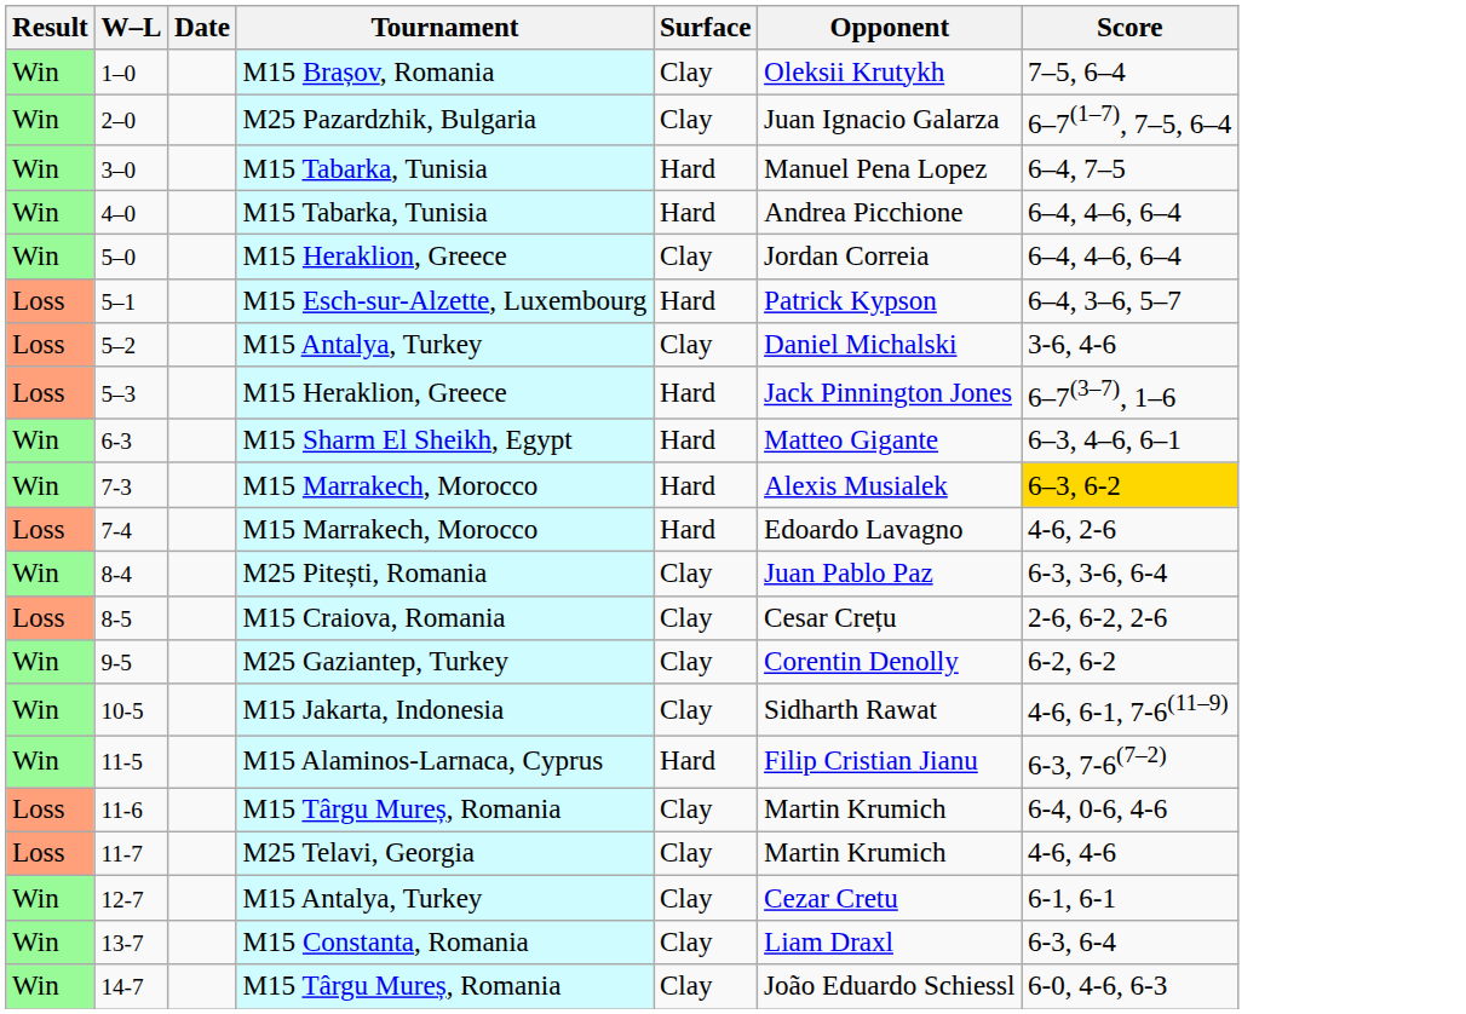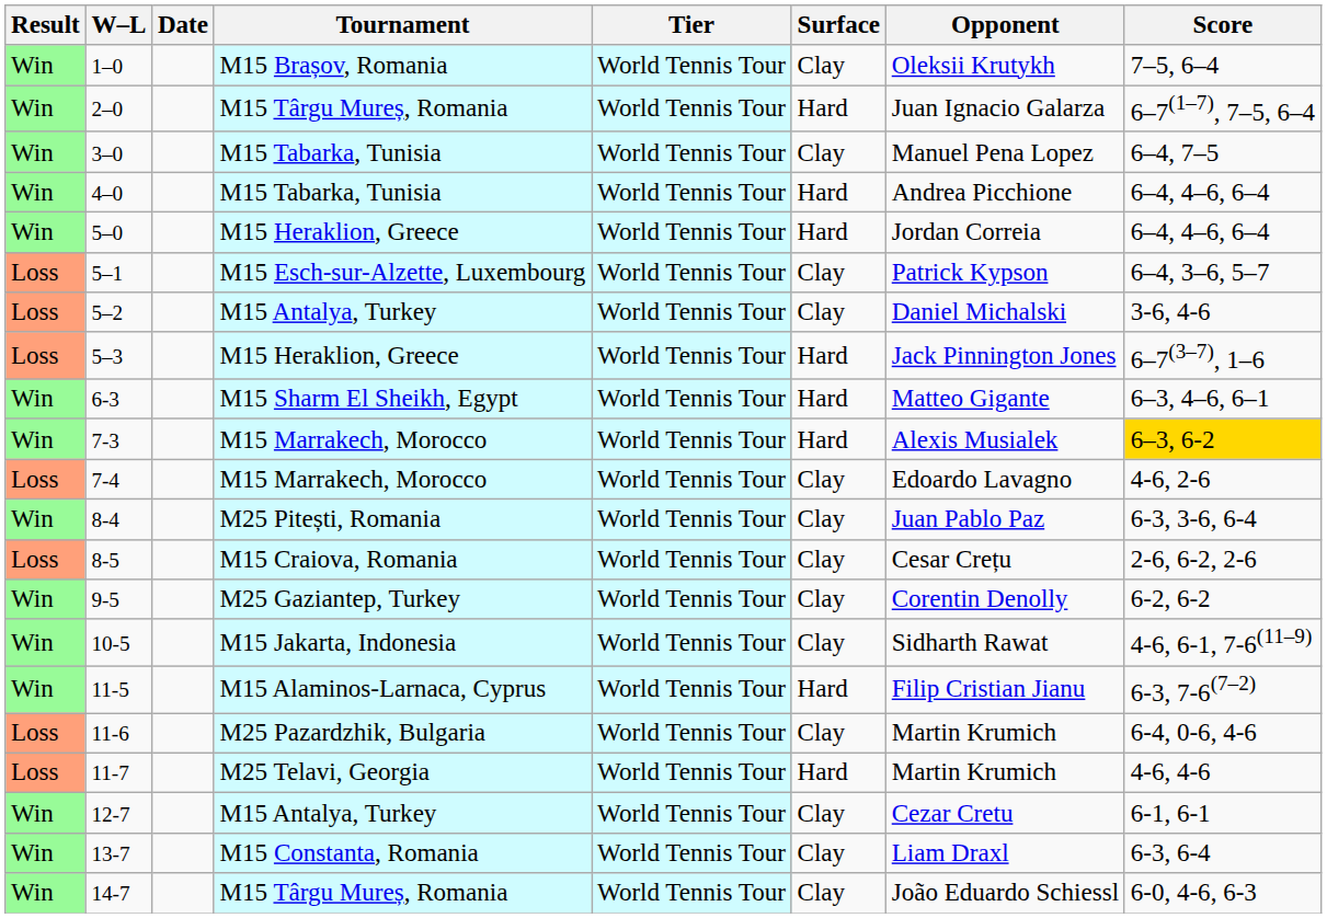 <table class="sortable wikitable">
 <tr>
 <th>Result</th>
 <th class="unsortable">W–L</th>
 <th>Date</th>
 <th>Tournament</th>
+<th>Tier</th>
 <th>Surface</th>
 <th>Opponent</th>
 <th class="unsortable">Score</th>
 </tr>
 <tr>
 <td style="background:#98fb98;">Win</td>
 <td><small>1–0</small></td>
 <td></td>
 <td style="background:#cffcff;">M15 <a href='#'>Brașov</a>, Romania</td>
+<td style="background:#cffcff;">World Tennis Tour</td>
 <td>Clay</td>
 <td> <a href='#'>Oleksii Krutykh</a></td>
 <td>7–5, 6–4</td>
 </tr>
 <tr>
 <td style="background:#98fb98;">Win</td>
 <td><small>2–0</small></td>
 <td></td>
-<td style="background:#cffcff;">M25 Pazardzhik, Bulgaria</td>
-<td>Clay</td>
+<td style="background:#cffcff;">M15 <a href='#'>Târgu Mureș</a>, Romania</td>
+<td style="background:#cffcff;">World Tennis Tour</td>
+<td>Hard</td>
 <td> Juan Ignacio Galarza</td>
 <td>6–7<sup>(1–7)</sup>, 7–5, 6–4</td>
 </tr>
 <tr>
 <td style="background:#98fb98;">Win</td>
 <td><small>3–0</small></td>
 <td></td>
 <td style="background:#cffcff;">M15 <a href='#'>Tabarka</a>, Tunisia</td>
-<td>Hard</td>
+<td style="background:#cffcff;">World Tennis Tour</td>
+<td>Clay</td>
 <td> Manuel Pena Lopez</td>
 <td>6–4, 7–5</td>
 </tr>
 <tr>
 <td style="background:#98fb98;">Win</td>
 <td><small>4–0</small></td>
 <td></td>
 <td style="background:#cffcff;">M15 Tabarka, Tunisia</td>
+<td style="background:#cffcff;">World Tennis Tour</td>
 <td>Hard</td>
 <td> Andrea Picchione</td>
 <td>6–4, 4–6, 6–4</td>
 </tr>
 <tr>
 <td style="background:#98fb98;">Win</td>
 <td><small>5–0</small></td>
 <td></td>
 <td style="background:#cffcff;">M15 <a href='#'>Heraklion</a>, Greece</td>
-<td>Clay</td>
+<td style="background:#cffcff;">World Tennis Tour</td>
+<td>Hard</td>
 <td> Jordan Correia</td>
 <td>6–4, 4–6, 6–4</td>
 </tr>
 <tr>
 <td style="background:#ffa07a;">Loss</td>
 <td><small>5–1</small></td>
 <td></td>
 <td style="background:#cffcff;">M15 <a href='#'>Esch-sur-Alzette</a>, Luxembourg</td>
-<td>Hard</td>
+<td style="background:#cffcff;">World Tennis Tour</td>
+<td>Clay</td>
 <td> <a href='#'>Patrick Kypson</a></td>
 <td>6–4, 3–6, 5–7</td>
 </tr>
 <tr>
 <td style="background:#ffa07a;">Loss</td>
 <td><small>5–2</small></td>
 <td></td>
 <td style="background:#cffcff;">M15 <a href='#'>Antalya</a>, Turkey</td>
+<td style="background:#cffcff;">World Tennis Tour</td>
 <td>Clay</td>
 <td> <a href='#'>Daniel Michalski</a></td>
 <td>3-6, 4-6</td>
 </tr>
 <tr>
 <td style="background:#ffa07a;">Loss</td>
 <td><small>5–3</small></td>
 <td></td>
 <td style="background:#cffcff;">M15 Heraklion, Greece</td>
+<td style="background:#cffcff;">World Tennis Tour</td>
 <td>Hard</td>
 <td> <a href='#'>Jack Pinnington Jones</a></td>
 <td>6–7<sup>(3–7)</sup>, 1–6</td>
 </tr>
 <tr>
 <td style="background:#98fb98;">Win</td>
 <td><small>6-3</small></td>
 <td></td>
 <td style="background:#cffcff;">M15 <a href='#'>Sharm El Sheikh</a>, Egypt</td>
+<td style="background:#cffcff;">World Tennis Tour</td>
 <td>Hard</td>
 <td> <a href='#'>Matteo Gigante</a></td>
 <td>6–3, 4–6, 6–1</td>
 </tr>
 <tr>
 <td style="background:#98fb98;">Win</td>
 <td><small>7-3</small></td>
 <td></td>
 <td style="background:#cffcff;">M15 <a href='#'>Marrakech</a>, Morocco</td>
+<td style="background:#cffcff;">World Tennis Tour</td>
 <td>Hard</td>
 <td> <a href='#'>Alexis Musialek</a></td>
 <td style="background: gold;">6–3, 6-2</td>
 </tr>
 <tr>
 <td style="background:#ffa07a;">Loss</td>
 <td><small>7-4</small></td>
 <td></td>
 <td style="background:#cffcff;">M15 Marrakech, Morocco</td>
-<td>Hard</td>
+<td style="background:#cffcff;">World Tennis Tour</td>
+<td>Clay</td>
 <td> Edoardo Lavagno</td>
 <td>4-6, 2-6</td>
 </tr>
 <tr>
 <td style="background:#98fb98;">Win</td>
 <td><small>8-4</small></td>
 <td></td>
 <td style="background:#cffcff;">M25 Pitești, Romania</td>
+<td style="background:#cffcff;">World Tennis Tour</td>
 <td>Clay</td>
 <td> <a href='#'>Juan Pablo Paz</a></td>
 <td>6-3, 3-6, 6-4</td>
 </tr>
 <tr>
 <td style="background:#ffa07a;">Loss</td>
 <td><small>8-5</small></td>
 <td></td>
 <td style="background:#cffcff;">M15 Craiova, Romania</td>
+<td style="background:#cffcff;">World Tennis Tour</td>
 <td>Clay</td>
 <td> Cesar Crețu</td>
 <td>2-6, 6-2, 2-6</td>
 </tr>
 <tr>
 <td style="background:#98fb98;">Win</td>
 <td><small>9-5</small></td>
 <td></td>
 <td style="background:#cffcff;">M25 Gaziantep, Turkey</td>
+<td style="background:#cffcff;">World Tennis Tour</td>
 <td>Clay</td>
 <td> <a href='#'>Corentin Denolly</a></td>
 <td>6-2, 6-2</td>
 </tr>
 <tr>
 <td style="background:#98fb98;">Win</td>
 <td><small>10-5</small></td>
 <td></td>
 <td style="background:#cffcff;">M15 Jakarta, Indonesia</td>
+<td style="background:#cffcff;">World Tennis Tour</td>
 <td>Clay</td>
 <td> Sidharth Rawat</td>
 <td>4-6, 6-1, 7-6<sup>(11–9)</sup></td>
 </tr>
 <tr>
 <td style="background:#98fb98;">Win</td>
 <td><small>11-5</small></td>
 <td></td>
 <td style="background:#cffcff;">M15 Alaminos-Larnaca, Cyprus</td>
+<td style="background:#cffcff;">World Tennis Tour</td>
 <td>Hard</td>
 <td> <a href='#'>Filip Cristian Jianu</a></td>
 <td>6-3, 7-6<sup>(7–2)</sup></td>
 </tr>
 <tr>
 <td style="background:#ffa07a;">Loss</td>
 <td><small>11-6</small></td>
 <td></td>
-<td style="background:#cffcff;">M15 <a href='#'>Târgu Mureș</a>, Romania</td>
+<td style="background:#cffcff;">M25 Pazardzhik, Bulgaria</td>
+<td style="background:#cffcff;">World Tennis Tour</td>
 <td>Clay</td>
 <td> Martin Krumich</td>
 <td>6-4, 0-6, 4-6</td>
 </tr>
 <tr>
 <td style="background:#ffa07a;">Loss</td>
 <td><small>11-7</small></td>
 <td></td>
 <td style="background:#cffcff;">M25 Telavi, Georgia</td>
-<td>Clay</td>
+<td style="background:#cffcff;">World Tennis Tour</td>
+<td>Hard</td>
 <td> Martin Krumich</td>
 <td>4-6, 4-6</td>
 </tr>
 <tr>
 <td style="background:#98fb98;">Win</td>
 <td><small>12-7</small></td>
 <td></td>
 <td style="background:#cffcff;">M15 Antalya, Turkey</td>
+<td style="background:#cffcff;">World Tennis Tour</td>
 <td>Clay</td>
 <td> <a href='#'>Cezar Cretu</a></td>
 <td>6-1, 6-1</td>
 </tr>
 <tr>
 <td style="background:#98fb98;">Win</td>
 <td><small>13-7</small></td>
 <td></td>
 <td style="background:#cffcff;">M15 <a href='#'>Constanta</a>, Romania</td>
+<td style="background:#cffcff;">World Tennis Tour</td>
 <td>Clay</td>
 <td> <a href='#'>Liam Draxl</a></td>
 <td>6-3, 6-4</td>
 </tr>
 <tr>
 <td style="background:#98fb98;">Win</td>
 <td><small>14-7</small></td>
 <td></td>
 <td style="background:#cffcff;">M15 <a href='#'>Târgu Mureș</a>, Romania</td>
+<td style="background:#cffcff;">World Tennis Tour</td>
 <td>Clay</td>
 <td> João Eduardo Schiessl</td>
 <td>6-0, 4-6, 6-3</td>
 </tr>
 </table>
